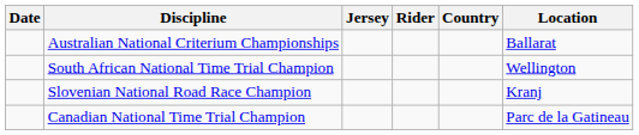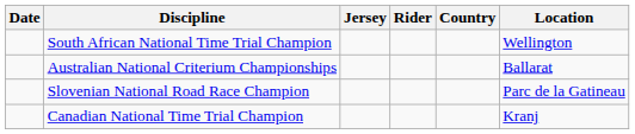 <table class="wikitable">
 <tr>
 <th>Date</th>
 <th>Discipline</th>
 <th>Jersey</th>
 <th>Rider</th>
 <th>Country</th>
 <th>Location</th>
 </tr>
 <tr>
 <td></td>
+<td><a href='#'>South African National Time Trial Champion</a></td>
+<td></td>
+<td></td>
+<td></td>
+<td><a href='#'>Wellington</a></td>
+</tr>
+<tr>
+<td></td>
 <td><a href='#'>Australian National Criterium Championships</a></td>
 <td></td>
 <td></td>
 <td></td>
 <td><a href='#'>Ballarat</a></td>
 </tr>
 <tr>
 <td></td>
-<td><a href='#'>South African National Time Trial Champion</a></td>
-<td></td>
-<td></td>
-<td></td>
-<td><a href='#'>Wellington</a></td>
-</tr>
-<tr>
-<td></td>
 <td><a href='#'>Slovenian National Road Race Champion</a></td>
 <td></td>
 <td></td>
 <td></td>
-<td><a href='#'>Kranj</a></td>
+<td><a href='#'>Parc de la Gatineau</a></td>
 </tr>
 <tr>
 <td></td>
 <td><a href='#'>Canadian National Time Trial Champion</a></td>
 <td></td>
 <td></td>
 <td></td>
-<td><a href='#'>Parc de la Gatineau</a></td>
+<td><a href='#'>Kranj</a></td>
 </tr>
 </table>
